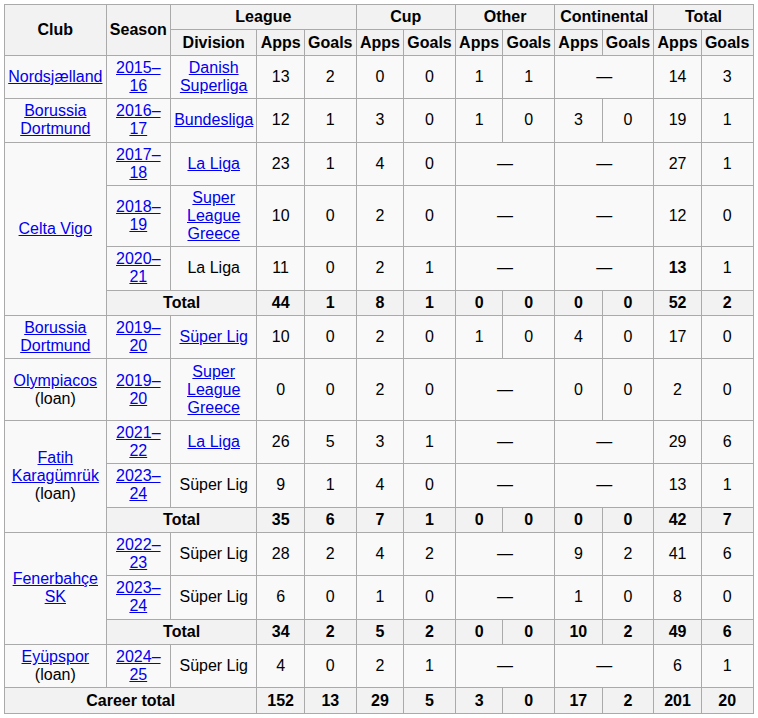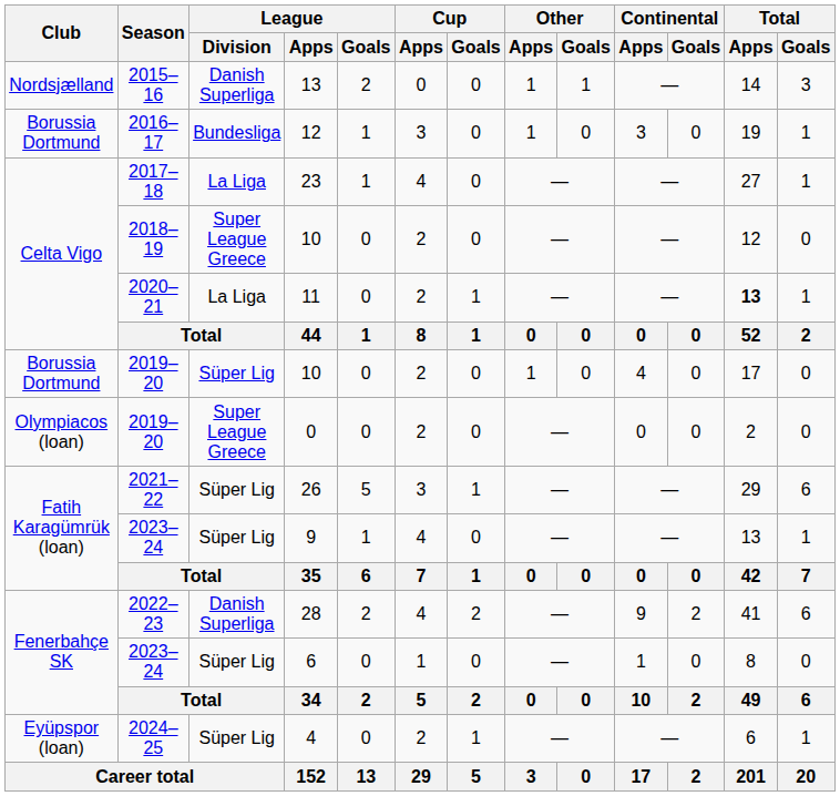 <table class="wikitable" style="text-align: center;">
 <tr>
 <th rowspan="2">Club</th>
 <th rowspan="2">Season</th>
 <th colspan="3">League</th>
 <th colspan="2">Cup</th>
 <th colspan="2">Other</th>
 <th colspan="2">Continental</th>
 <th colspan="2">Total</th>
 </tr>
 <tr>
 <th>Division</th>
 <th>Apps</th>
 <th>Goals</th>
 <th>Apps</th>
 <th>Goals</th>
 <th>Apps</th>
 <th>Goals</th>
 <th>Apps</th>
 <th>Goals</th>
 <th>Apps</th>
 <th>Goals</th>
 </tr>
 <tr style="text-align:center;">
 <td style="vertical-align:center;"><a href='#'>Nordsjælland</a></td>
 <td><a href='#'>2015–16</a></td>
 <td><a href='#'>Danish Superliga</a></td>
 <td>13</td>
 <td>2</td>
 <td>0</td>
 <td>0</td>
 <td>1</td>
 <td>1</td>
 <td colspan="2">—</td>
 <td>14</td>
 <td>3</td>
 </tr>
 <tr>
 <td style="vertical-align:center;"><a href='#'>Borussia Dortmund</a></td>
 <td><a href='#'>2016–17</a></td>
 <td><a href='#'>Bundesliga</a></td>
 <td>12</td>
 <td>1</td>
 <td>3</td>
 <td>0</td>
 <td>1</td>
 <td>0</td>
 <td>3</td>
 <td>0</td>
 <td>19</td>
 <td>1</td>
 </tr>
 <tr>
 <td rowspan="4" style="vertical-align:center;"><a href='#'>Celta Vigo</a></td>
 <td><a href='#'>2017–18</a></td>
 <td><a href='#'>La Liga</a></td>
 <td>23</td>
 <td>1</td>
 <td>4</td>
 <td>0</td>
 <td colspan="2">—</td>
 <td colspan="2">—</td>
 <td>27</td>
 <td>1</td>
 </tr>
 <tr>
 <td><a href='#'>2018–19</a></td>
 <td><a href='#'>Super League Greece</a></td>
 <td>10</td>
 <td>0</td>
 <td>2</td>
 <td>0</td>
 <td colspan="2">—</td>
 <td colspan="2">—</td>
 <td>12</td>
 <td>0</td>
 </tr>
 <tr>
 <td><a href='#'>2020–21</a></td>
 <td>La Liga</td>
 <td>11</td>
 <td>0</td>
 <td>2</td>
 <td>1</td>
 <td colspan="2">—</td>
 <td colspan="2">—</td>
 <td><strong>13</strong></td>
 <td>1</td>
 </tr>
 <tr>
 <th colspan="2">Total</th>
 <th>44</th>
 <th>1</th>
 <th>8</th>
 <th>1</th>
 <th>0</th>
 <th>0</th>
 <th>0</th>
 <th>0</th>
 <th>52</th>
 <th>2</th>
 </tr>
 <tr>
 <td style="vertical-align:center;"><a href='#'>Borussia Dortmund</a></td>
 <td><a href='#'>2019–20</a></td>
 <td><a href='#'>Süper Lig</a></td>
 <td>10</td>
 <td>0</td>
 <td>2</td>
 <td>0</td>
 <td>1</td>
 <td>0</td>
 <td>4</td>
 <td>0</td>
 <td>17</td>
 <td>0</td>
 </tr>
 <tr>
 <td style="vertical-align:center;"><a href='#'>Olympiacos</a> (loan)</td>
 <td><a href='#'>2019–20</a></td>
 <td><a href='#'>Super League Greece</a></td>
 <td>0</td>
 <td>0</td>
 <td>2</td>
 <td>0</td>
 <td colspan="2">—</td>
 <td>0</td>
 <td>0</td>
 <td>2</td>
 <td>0</td>
 </tr>
 <tr>
 <td rowspan="3" style="vertical-align:center;"><a href='#'>Fatih Karagümrük</a> (loan)</td>
 <td><a href='#'>2021–22</a></td>
-<td><a href='#'>La Liga</a></td>
+<td>Süper Lig</td>
 <td>26</td>
 <td>5</td>
 <td>3</td>
 <td>1</td>
 <td colspan="2">—</td>
 <td colspan="2">—</td>
 <td>29</td>
 <td>6</td>
 </tr>
 <tr>
 <td><a href='#'>2023–24</a></td>
 <td>Süper Lig</td>
 <td>9</td>
 <td>1</td>
 <td>4</td>
 <td>0</td>
 <td colspan="2">—</td>
 <td colspan="2">—</td>
 <td>13</td>
 <td>1</td>
 </tr>
 <tr>
 <th colspan="2">Total</th>
 <th>35</th>
 <th>6</th>
 <th>7</th>
 <th>1</th>
 <th>0</th>
 <th>0</th>
 <th>0</th>
 <th>0</th>
 <th>42</th>
 <th>7</th>
 </tr>
 <tr>
 <td rowspan="3" style="vertical-align:center;"><a href='#'>Fenerbahçe SK</a></td>
 <td><a href='#'>2022–23</a></td>
-<td>Süper Lig</td>
+<td><a href='#'>Danish Superliga</a></td>
 <td>28</td>
 <td>2</td>
 <td>4</td>
 <td>2</td>
 <td colspan="2">—</td>
 <td>9</td>
 <td>2</td>
 <td>41</td>
 <td>6</td>
 </tr>
 <tr>
 <td><a href='#'>2023–24</a></td>
 <td>Süper Lig</td>
 <td>6</td>
 <td>0</td>
 <td>1</td>
 <td>0</td>
 <td colspan="2">—</td>
 <td>1</td>
 <td>0</td>
 <td>8</td>
 <td>0</td>
 </tr>
 <tr>
 <th colspan="2">Total</th>
 <th>34</th>
 <th>2</th>
 <th>5</th>
 <th>2</th>
 <th>0</th>
 <th>0</th>
 <th>10</th>
 <th>2</th>
 <th>49</th>
 <th>6</th>
 </tr>
 <tr>
 <td style="vertical-align:center;"><a href='#'>Eyüpspor</a> (loan)</td>
 <td><a href='#'>2024–25</a></td>
 <td>Süper Lig</td>
 <td>4</td>
 <td>0</td>
 <td>2</td>
 <td>1</td>
 <td colspan="2">—</td>
 <td colspan="2">—</td>
 <td>6</td>
 <td>1</td>
 </tr>
 <tr>
 <th colspan="3">Career total</th>
 <th>152</th>
 <th>13</th>
 <th>29</th>
 <th>5</th>
 <th>3</th>
 <th>0</th>
 <th>17</th>
 <th>2</th>
 <th>201</th>
 <th>20</th>
 </tr>
 </table>
